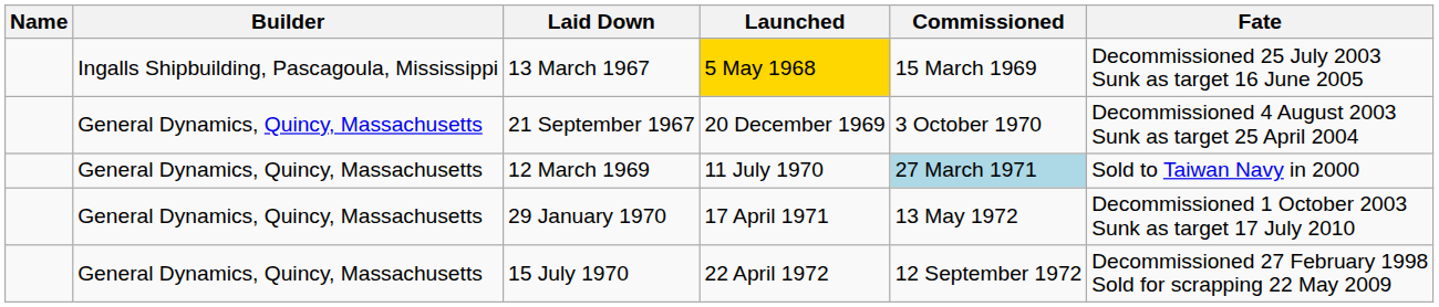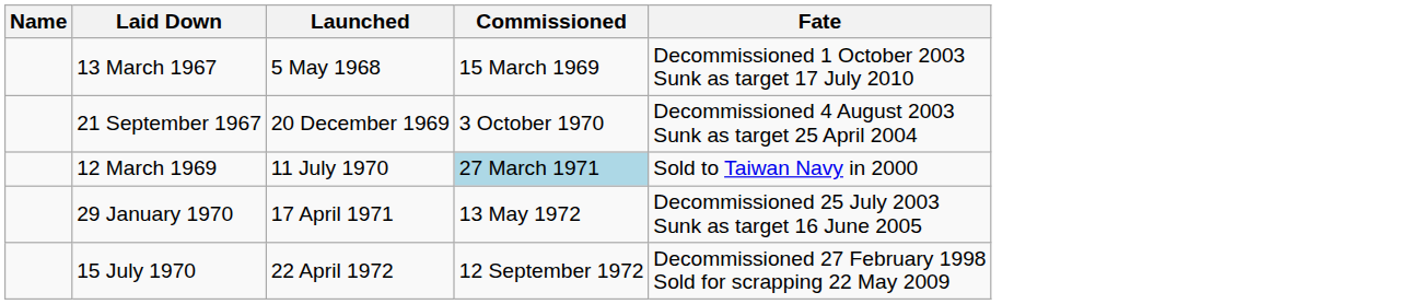 <table class="wikitable">
 <tr>
 <th>Name</th>
-<th>Builder</th>
 <th>Laid Down</th>
 <th>Launched</th>
 <th>Commissioned</th>
 <th>Fate</th>
 </tr>
 <tr>
 <td></td>
-<td>Ingalls Shipbuilding, Pascagoula, Mississippi</td>
 <td>13 March 1967</td>
-<td style="background: gold;">5 May 1968</td>
+<td>5 May 1968</td>
 <td>15 March 1969</td>
-<td>Decommissioned 25 July 2003<br>Sunk as target 16 June 2005</td>
+<td>Decommissioned 1 October 2003 <br>Sunk as target 17 July 2010</td>
 </tr>
 <tr>
 <td></td>
-<td>General Dynamics, <a href='#'>Quincy, Massachusetts</a></td>
 <td>21 September 1967</td>
 <td>20 December 1969 </td>
 <td>3 October 1970</td>
 <td>Decommissioned 4 August 2003<br>Sunk as target 25 April 2004</td>
 </tr>
 <tr>
 <td></td>
-<td>General Dynamics, Quincy, Massachusetts</td>
 <td>12 March 1969</td>
 <td>11 July 1970</td>
 <td style="background: lightblue;">27 March 1971</td>
 <td>Sold to <a href='#'>Taiwan Navy</a> in 2000<br> </td>
 </tr>
 <tr>
 <td></td>
-<td>General Dynamics, Quincy, Massachusetts</td>
 <td>29 January 1970</td>
 <td>17 April 1971</td>
 <td>13 May 1972</td>
-<td>Decommissioned 1 October 2003 <br>Sunk as target 17 July 2010</td>
+<td>Decommissioned 25 July 2003<br>Sunk as target 16 June 2005</td>
 </tr>
 <tr>
 <td></td>
-<td>General Dynamics, Quincy, Massachusetts</td>
 <td>15 July 1970</td>
 <td>22 April 1972</td>
 <td>12 September 1972</td>
 <td>Decommissioned 27 February 1998<br>Sold for scrapping 22 May 2009</td>
 </tr>
 </table>
